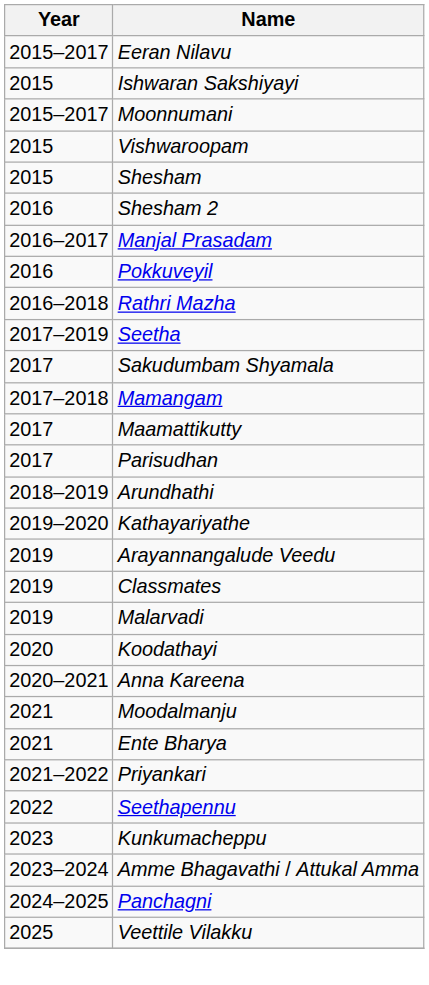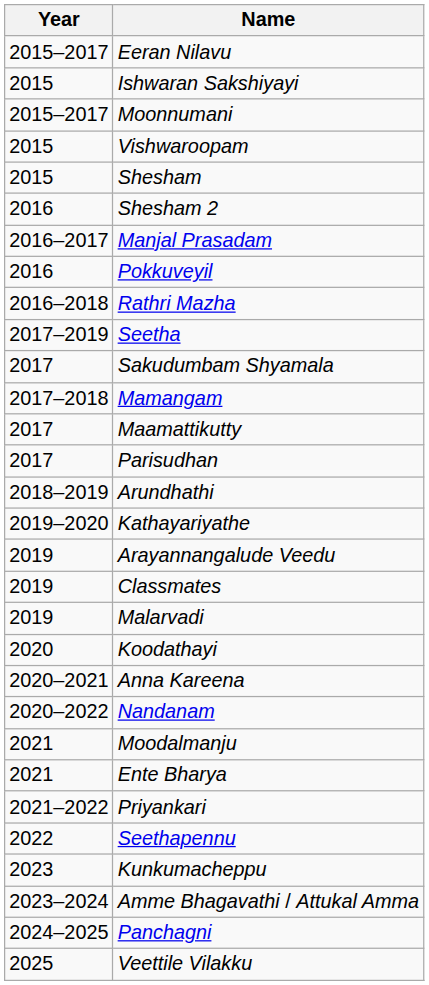 <table class="wikitable">
 <tr>
 <th>Year</th>
 <th>Name</th>
 </tr>
 <tr>
 <td>2015–2017</td>
 <td><em>Eeran Nilavu</em></td>
 </tr>
 <tr>
 <td>2015</td>
 <td><em>Ishwaran Sakshiyayi</em></td>
 </tr>
 <tr>
 <td>2015–2017</td>
 <td><em>Moonnumani</em></td>
 </tr>
 <tr>
 <td>2015</td>
 <td><em>Vishwaroopam</em></td>
 </tr>
 <tr>
 <td>2015</td>
 <td><em>Shesham</em></td>
 </tr>
 <tr>
 <td>2016</td>
 <td><em>Shesham 2</em></td>
 </tr>
 <tr>
 <td>2016–2017</td>
 <td><em><a href='#'>Manjal Prasadam</a></em></td>
 </tr>
 <tr>
 <td>2016</td>
 <td><em><a href='#'>Pokkuveyil</a></em></td>
 </tr>
 <tr>
 <td>2016–2018</td>
 <td><em><a href='#'>Rathri Mazha</a></em></td>
 </tr>
 <tr>
 <td>2017–2019</td>
 <td><em><a href='#'>Seetha</a></em></td>
 </tr>
 <tr>
 <td>2017</td>
 <td><em>Sakudumbam Shyamala</em></td>
 </tr>
 <tr>
 <td>2017–2018</td>
 <td><em><a href='#'>Mamangam</a></em></td>
 </tr>
 <tr>
 <td>2017</td>
 <td><em>Maamattikutty</em></td>
 </tr>
 <tr>
 <td>2017</td>
 <td><em>Parisudhan</em></td>
 </tr>
 <tr>
 <td>2018–2019</td>
 <td><em>Arundhathi</em></td>
 </tr>
 <tr>
 <td>2019–2020</td>
 <td><em>Kathayariyathe</em></td>
 </tr>
 <tr>
 <td>2019</td>
 <td><em>Arayannangalude Veedu</em></td>
 </tr>
 <tr>
 <td>2019</td>
 <td><em>Classmates</em></td>
 </tr>
 <tr>
 <td>2019</td>
 <td><em>Malarvadi</em></td>
 </tr>
 <tr>
 <td>2020</td>
 <td><em>Koodathayi</em></td>
 </tr>
 <tr>
 <td>2020–2021</td>
 <td><em>Anna Kareena</em></td>
 </tr>
 <tr>
+<td>2020–2022</td>
+<td><em><a href='#'>Nandanam</a></em></td>
+</tr>
+<tr>
 <td>2021</td>
 <td><em>Moodalmanju</em></td>
 </tr>
 <tr>
 <td>2021</td>
 <td><em>Ente Bharya</em></td>
 </tr>
 <tr>
 <td>2021–2022</td>
 <td><em>Priyankari</em></td>
 </tr>
 <tr>
 <td>2022</td>
 <td><em><a href='#'>Seethapennu</a></em></td>
 </tr>
 <tr>
 <td>2023</td>
 <td><em>Kunkumacheppu</em></td>
 </tr>
 <tr>
 <td>2023–2024</td>
 <td><em>Amme Bhagavathi</em> / <em>Attukal Amma</em></td>
 </tr>
 <tr>
 <td>2024–2025</td>
 <td><em><a href='#'>Panchagni</a></em></td>
 </tr>
 <tr>
 <td>2025</td>
 <td><em>Veettile Vilakku</em></td>
 </tr>
 <tr>
 </tr>
 </table>
